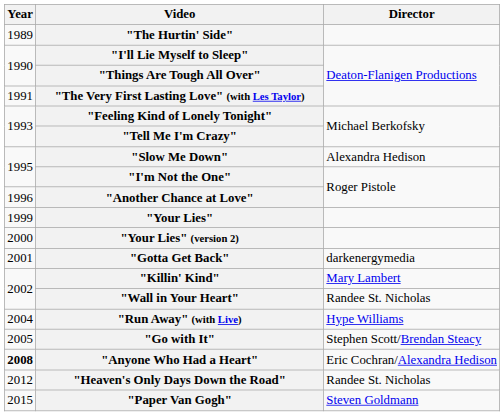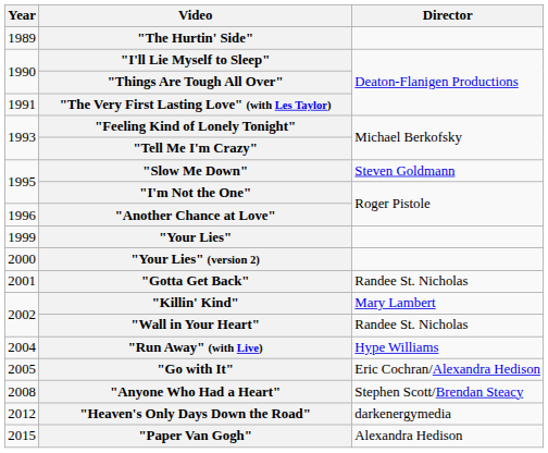 <table class="wikitable plainrowheaders">
 <tr>
 <th>Year</th>
 <th style="width:22em;">Video</th>
 <th>Director</th>
 </tr>
 <tr>
 <td>1989</td>
 <th scope="row">"The Hurtin' Side"</th>
 <td></td>
 </tr>
 <tr>
 <td rowspan="2">1990</td>
 <th scope="row">"I'll Lie Myself to Sleep"</th>
 <td rowspan="3"><a href='#'>Deaton-Flanigen Productions</a></td>
 </tr>
 <tr>
 <th scope="row">"Things Are Tough All Over"</th>
 </tr>
 <tr>
 <td>1991</td>
 <th scope="row">"The Very First Lasting Love" <small>(with <a href='#'>Les Taylor</a>)</small></th>
 </tr>
 <tr>
 <td rowspan="2">1993</td>
 <th scope="row">"Feeling Kind of Lonely Tonight"</th>
 <td rowspan="2">Michael Berkofsky</td>
 </tr>
 <tr>
 <th scope="row">"Tell Me I'm Crazy"</th>
 </tr>
 <tr>
 <td rowspan="2">1995</td>
 <th scope="row">"Slow Me Down"</th>
-<td>Alexandra Hedison</td>
+<td><a href='#'>Steven Goldmann</a></td>
 </tr>
 <tr>
 <th scope="row">"I'm Not the One"</th>
 <td rowspan="2">Roger Pistole</td>
 </tr>
 <tr>
 <td>1996</td>
 <th scope="row">"Another Chance at Love"</th>
 </tr>
 <tr>
 <td>1999</td>
 <th scope="row">"Your Lies"</th>
 <td></td>
 </tr>
 <tr>
 <td>2000</td>
 <th scope="row">"Your Lies" <small>(version 2)</small></th>
 <td></td>
 </tr>
 <tr>
 <td rowspan="1">2001</td>
 <th scope="row">"Gotta Get Back"</th>
-<td>darkenergymedia</td>
+<td>Randee St. Nicholas</td>
 </tr>
 <tr>
 <td rowspan="2">2002</td>
 <th scope="row">"Killin' Kind"</th>
 <td><a href='#'>Mary Lambert</a></td>
 </tr>
 <tr>
 <th scope="row">"Wall in Your Heart"</th>
 <td>Randee St. Nicholas</td>
 </tr>
 <tr>
 <td>2004</td>
 <th scope="row">"Run Away" <small>(with <a href='#'>Live</a>)</small></th>
 <td><a href='#'>Hype Williams</a></td>
 </tr>
 <tr>
 <td>2005</td>
 <th scope="row">"Go with It"</th>
-<td>Stephen Scott/<a href='#'>Brendan Steacy</a></td>
+<td>Eric Cochran/<a href='#'>Alexandra Hedison</a></td>
 </tr>
 <tr>
-<td><strong>2008</strong></td>
+<td>2008</td>
 <th scope="row">"Anyone Who Had a Heart"</th>
-<td>Eric Cochran/<a href='#'>Alexandra Hedison</a></td>
+<td>Stephen Scott/<a href='#'>Brendan Steacy</a></td>
 </tr>
 <tr>
 <td>2012</td>
 <th scope="row">"Heaven's Only Days Down the Road"</th>
-<td>Randee St. Nicholas</td>
+<td>darkenergymedia</td>
 </tr>
 <tr>
 <td>2015</td>
 <th scope="row">"Paper Van Gogh"</th>
-<td><a href='#'>Steven Goldmann</a></td>
+<td>Alexandra Hedison</td>
 </tr>
 </table>
